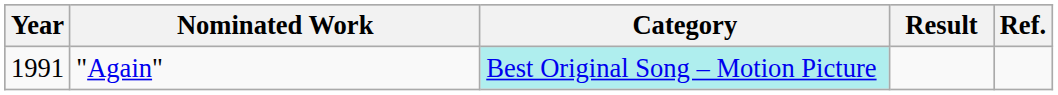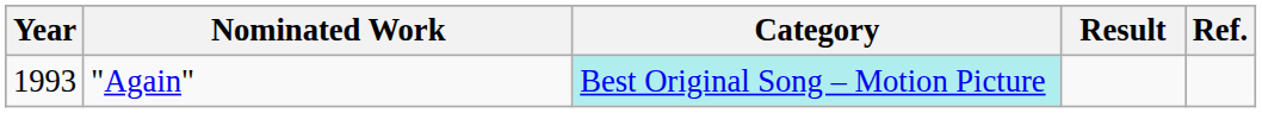 <table class="wikitable" width="50%">
 <tr>
 <th width="5%">Year</th>
 <th width="40%">Nominated Work</th>
 <th width="40%">Category</th>
 <th width="10%">Result</th>
 <th width="5%">Ref.</th>
 </tr>
 <tr>
-<td>1991</td>
+<td>1993</td>
 <td>"<a href='#'>Again</a>"</td>
 <td style="background: paleturquoise;"><a href='#'>Best Original Song – Motion Picture</a></td>
 <td></td>
 <td></td>
 </tr>
 </table>
